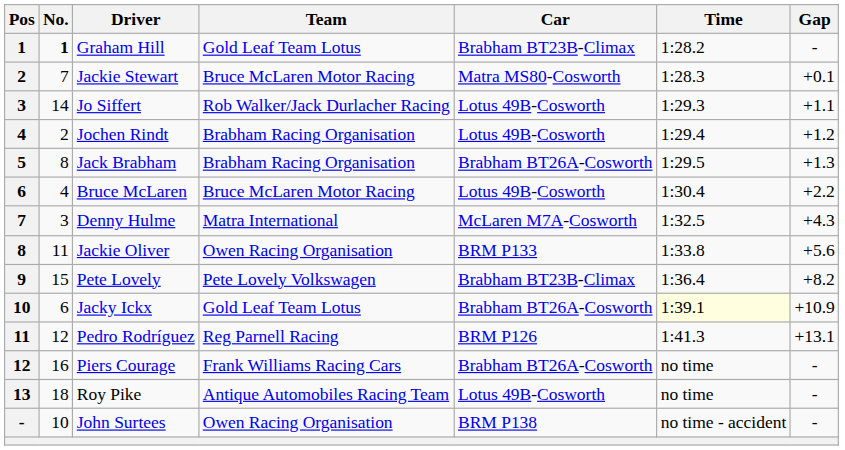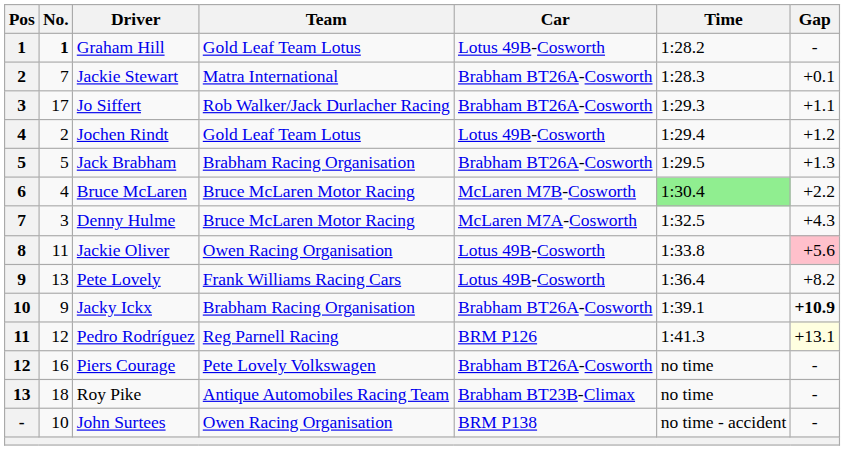 <table class="wikitable" style="font-size: 95%;">
 <tr>
 <th>Pos</th>
 <th>No.</th>
 <th>Driver</th>
 <th>Team</th>
 <th>Car</th>
 <th>Time</th>
 <th>Gap</th>
 </tr>
 <tr>
 <th>1</th>
 <td align=right><strong>1</strong></td>
 <td> <a href='#'>Graham Hill</a></td>
 <td><a href='#'>Gold Leaf Team Lotus</a></td>
-<td><a href='#'>Brabham BT23B</a>-<a href='#'>Climax</a></td>
+<td><a href='#'>Lotus 49B</a>-<a href='#'>Cosworth</a></td>
 <td>1:28.2</td>
 <td align=center>-</td>
 </tr>
 <tr>
 <th>2</th>
 <td align=right>7</td>
 <td> <a href='#'>Jackie Stewart</a></td>
-<td><a href='#'>Bruce McLaren Motor Racing</a></td>
-<td><a href='#'>Matra MS80</a>-<a href='#'>Cosworth</a></td>
+<td><a href='#'>Matra International</a></td>
+<td><a href='#'>Brabham BT26A</a>-<a href='#'>Cosworth</a></td>
 <td>1:28.3</td>
 <td align=right>+0.1</td>
 </tr>
 <tr>
 <th>3</th>
-<td align=right>14</td>
+<td align=right>17</td>
 <td> <a href='#'>Jo Siffert</a></td>
 <td><a href='#'>Rob Walker/Jack Durlacher Racing</a></td>
-<td><a href='#'>Lotus 49B</a>-<a href='#'>Cosworth</a></td>
+<td><a href='#'>Brabham BT26A</a>-<a href='#'>Cosworth</a></td>
 <td>1:29.3</td>
 <td align=right>+1.1</td>
 </tr>
 <tr>
 <th>4</th>
 <td align=right>2</td>
 <td> <a href='#'>Jochen Rindt</a></td>
-<td><a href='#'>Brabham Racing Organisation</a></td>
+<td><a href='#'>Gold Leaf Team Lotus</a></td>
 <td><a href='#'>Lotus 49B</a>-<a href='#'>Cosworth</a></td>
 <td>1:29.4</td>
 <td align=right>+1.2</td>
 </tr>
 <tr>
 <th>5</th>
-<td align=right>8</td>
+<td align=right>5</td>
 <td> <a href='#'>Jack Brabham</a></td>
 <td><a href='#'>Brabham Racing Organisation</a></td>
 <td><a href='#'>Brabham BT26A</a>-<a href='#'>Cosworth</a></td>
 <td>1:29.5</td>
 <td align=right>+1.3</td>
 </tr>
 <tr>
 <th>6</th>
 <td align=right>4</td>
 <td> <a href='#'>Bruce McLaren</a></td>
 <td><a href='#'>Bruce McLaren Motor Racing</a></td>
-<td><a href='#'>Lotus 49B</a>-<a href='#'>Cosworth</a></td>
-<td>1:30.4</td>
+<td><a href='#'>McLaren M7B</a>-<a href='#'>Cosworth</a></td>
+<td style="background: lightgreen;">1:30.4</td>
 <td align=right>+2.2</td>
 </tr>
 <tr>
 <th>7</th>
 <td align=right>3</td>
 <td> <a href='#'>Denny Hulme</a></td>
-<td><a href='#'>Matra International</a></td>
+<td><a href='#'>Bruce McLaren Motor Racing</a></td>
 <td><a href='#'>McLaren M7A</a>-<a href='#'>Cosworth</a></td>
 <td>1:32.5</td>
 <td align=right>+4.3</td>
 </tr>
 <tr>
 <th>8</th>
 <td align=right>11</td>
 <td> <a href='#'>Jackie Oliver</a></td>
 <td><a href='#'>Owen Racing Organisation</a></td>
-<td><a href='#'>BRM P133</a></td>
+<td><a href='#'>Lotus 49B</a>-<a href='#'>Cosworth</a></td>
 <td>1:33.8</td>
-<td align=right>+5.6</td>
+<td align=right style="background: pink;">+5.6</td>
 </tr>
 <tr>
 <th>9</th>
-<td align=right>15</td>
+<td align=right>13</td>
 <td> <a href='#'>Pete Lovely</a></td>
-<td><a href='#'>Pete Lovely Volkswagen</a></td>
-<td><a href='#'>Brabham BT23B</a>-<a href='#'>Climax</a></td>
+<td><a href='#'>Frank Williams Racing Cars</a></td>
+<td><a href='#'>Lotus 49B</a>-<a href='#'>Cosworth</a></td>
 <td>1:36.4</td>
 <td align=right>+8.2</td>
 </tr>
 <tr>
 <th>10</th>
-<td align=right>6</td>
+<td align=right>9</td>
 <td> <a href='#'>Jacky Ickx</a></td>
-<td><a href='#'>Gold Leaf Team Lotus</a></td>
+<td><a href='#'>Brabham Racing Organisation</a></td>
 <td><a href='#'>Brabham BT26A</a>-<a href='#'>Cosworth</a></td>
-<td style="background: lightyellow;">1:39.1</td>
-<td align=right>+10.9</td>
+<td>1:39.1</td>
+<td align=right><strong>+10.9</strong></td>
 </tr>
 <tr>
 <th>11</th>
 <td align=right>12</td>
 <td> <a href='#'>Pedro Rodríguez</a></td>
 <td><a href='#'>Reg Parnell Racing</a></td>
 <td><a href='#'>BRM P126</a></td>
 <td>1:41.3</td>
-<td align=right>+13.1</td>
+<td align=right style="background: lightyellow;">+13.1</td>
 </tr>
 <tr>
 <th>12</th>
 <td align=right>16</td>
 <td> <a href='#'>Piers Courage</a></td>
-<td><a href='#'>Frank Williams Racing Cars</a></td>
+<td><a href='#'>Pete Lovely Volkswagen</a></td>
 <td><a href='#'>Brabham BT26A</a>-<a href='#'>Cosworth</a></td>
 <td>no time</td>
 <td align=center>-</td>
 </tr>
 <tr>
 <th>13</th>
 <td align=right>18</td>
 <td> Roy Pike</td>
 <td><a href='#'>Antique Automobiles Racing Team</a></td>
-<td><a href='#'>Lotus 49B</a>-<a href='#'>Cosworth</a></td>
+<td><a href='#'>Brabham BT23B</a>-<a href='#'>Climax</a></td>
 <td>no time</td>
 <td align=center>-</td>
 </tr>
 <tr>
 <th>-</th>
 <td align=right>10</td>
 <td> <a href='#'>John Surtees</a></td>
 <td><a href='#'>Owen Racing Organisation</a></td>
 <td><a href='#'>BRM P138</a></td>
 <td>no time - accident</td>
 <td align=center>-</td>
 </tr>
 <tr>
 <th colspan="7"></th>
 </tr>
 </table>
